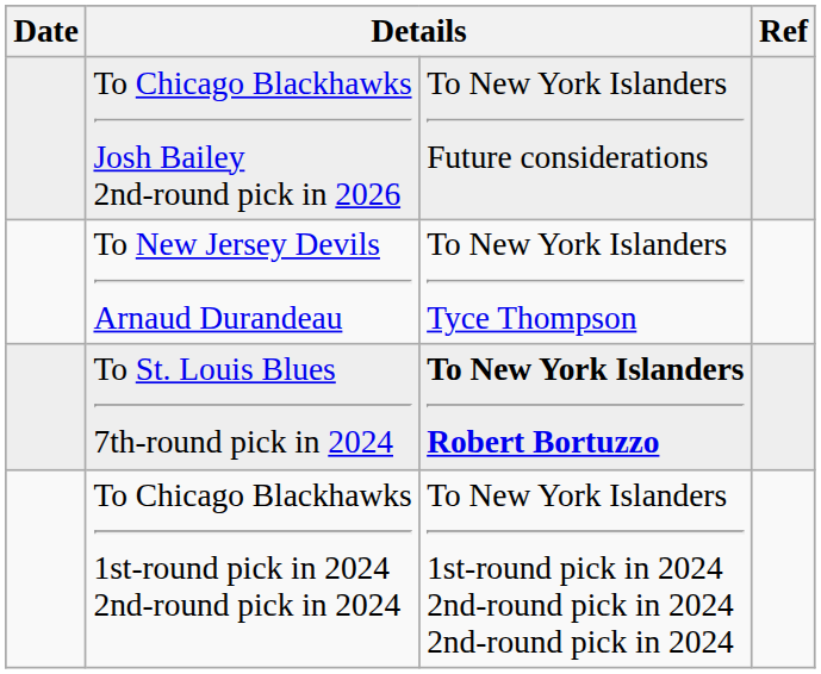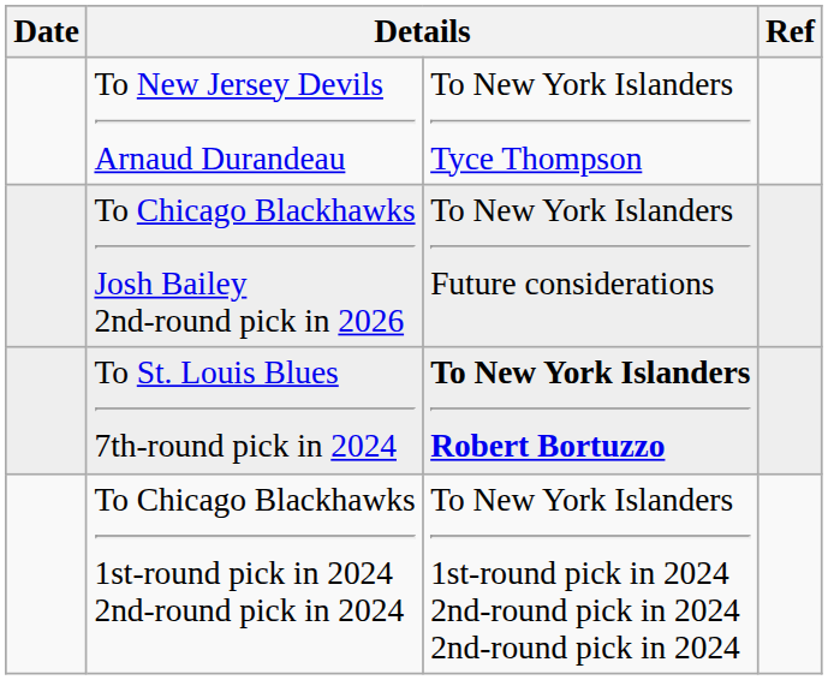 <table class="wikitable">
 <tr>
 <th>Date</th>
 <th colspan="2">Details</th>
 <th>Ref</th>
 </tr>
+<tr>
+<td></td>
+<td valign="top">To <a href='#'>New Jersey Devils</a><hr><a href='#'>Arnaud Durandeau</a></td>
+<td valign="top">To New York Islanders<hr><a href='#'>Tyce Thompson</a></td>
+<td></td>
+</tr>
 <tr style="background:#eee;">
 <td></td>
 <td valign="top">To <a href='#'>Chicago Blackhawks</a><hr><a href='#'>Josh Bailey</a><br>2nd-round pick in <a href='#'>2026</a></td>
 <td valign="top">To New York Islanders<hr>Future considerations</td>
-<td></td>
-</tr>
-<tr>
-<td></td>
-<td valign="top">To <a href='#'>New Jersey Devils</a><hr><a href='#'>Arnaud Durandeau</a></td>
-<td valign="top">To New York Islanders<hr><a href='#'>Tyce Thompson</a></td>
 <td></td>
 </tr>
 <tr style="background:#eee;">
 <td></td>
 <td valign="top">To <a href='#'>St. Louis Blues</a><hr>7th-round pick in <a href='#'>2024</a></td>
 <td valign="top"><strong>To New York Islanders<hr><a href='#'>Robert Bortuzzo</a></strong></td>
 <td></td>
 </tr>
 <tr>
 <td></td>
 <td valign="top">To Chicago Blackhawks<hr>1st-round pick in 2024<br>2nd-round pick in 2024</td>
 <td valign="top">To New York Islanders<hr>1st-round pick in 2024<br>2nd-round pick in 2024<br>2nd-round pick in 2024</td>
 <td></td>
 </tr>
 </table>
